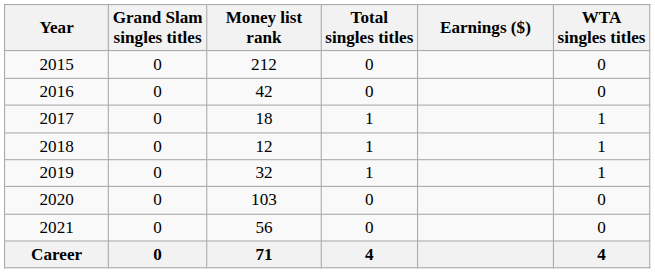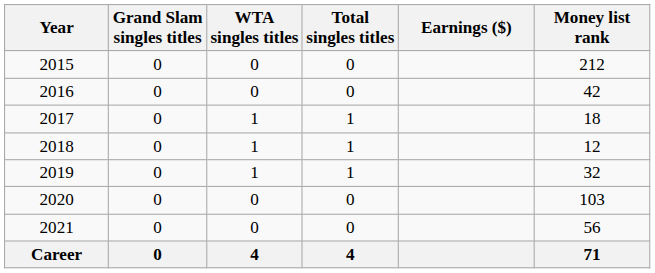 <table class="wikitable" style="text-align:center;">
 <tr>
 <th width="90">Year</th>
 <th>Grand Slam<br>singles titles</th>
-<th width="100">Money list rank</th>
+<th>WTA <br>singles titles</th>
 <th>Total<br>singles titles</th>
 <th width="120">Earnings ($)</th>
-<th>WTA <br>singles titles</th>
+<th width="100">Money list rank</th>
 </tr>
 <tr>
 <td>2015</td>
 <td>0</td>
-<td>212</td>
+<td>0</td>
 <td>0</td>
 <td align="right"></td>
-<td>0</td>
+<td>212</td>
 </tr>
 <tr>
 <td>2016</td>
 <td>0</td>
-<td>42</td>
+<td>0</td>
 <td>0</td>
 <td align="right"></td>
-<td>0</td>
+<td>42</td>
 </tr>
 <tr>
 <td>2017</td>
 <td>0</td>
-<td>18</td>
+<td>1</td>
 <td>1</td>
 <td align="right"></td>
-<td>1</td>
+<td>18</td>
 </tr>
 <tr>
 <td>2018</td>
 <td>0</td>
-<td>12</td>
+<td>1</td>
 <td>1</td>
 <td align="right"></td>
-<td>1</td>
+<td>12</td>
 </tr>
 <tr>
 <td>2019</td>
 <td>0</td>
-<td>32</td>
+<td>1</td>
 <td>1</td>
 <td align="right"></td>
-<td>1</td>
+<td>32</td>
 </tr>
 <tr>
 <td>2020</td>
 <td>0</td>
-<td>103</td>
+<td>0</td>
 <td>0</td>
 <td align="right"></td>
-<td>0</td>
+<td>103</td>
 </tr>
 <tr>
 <td>2021</td>
 <td>0</td>
-<td>56</td>
+<td>0</td>
 <td>0</td>
 <td align="right"></td>
-<td>0</td>
+<td>56</td>
 </tr>
 <tr style="font-weight:bold;">
 <th>Career</th>
 <th>0</th>
-<th>71</th>
+<th>4</th>
 <th>4</th>
 <th align="right"></th>
-<th>4</th>
+<th>71</th>
 </tr>
 </table>
